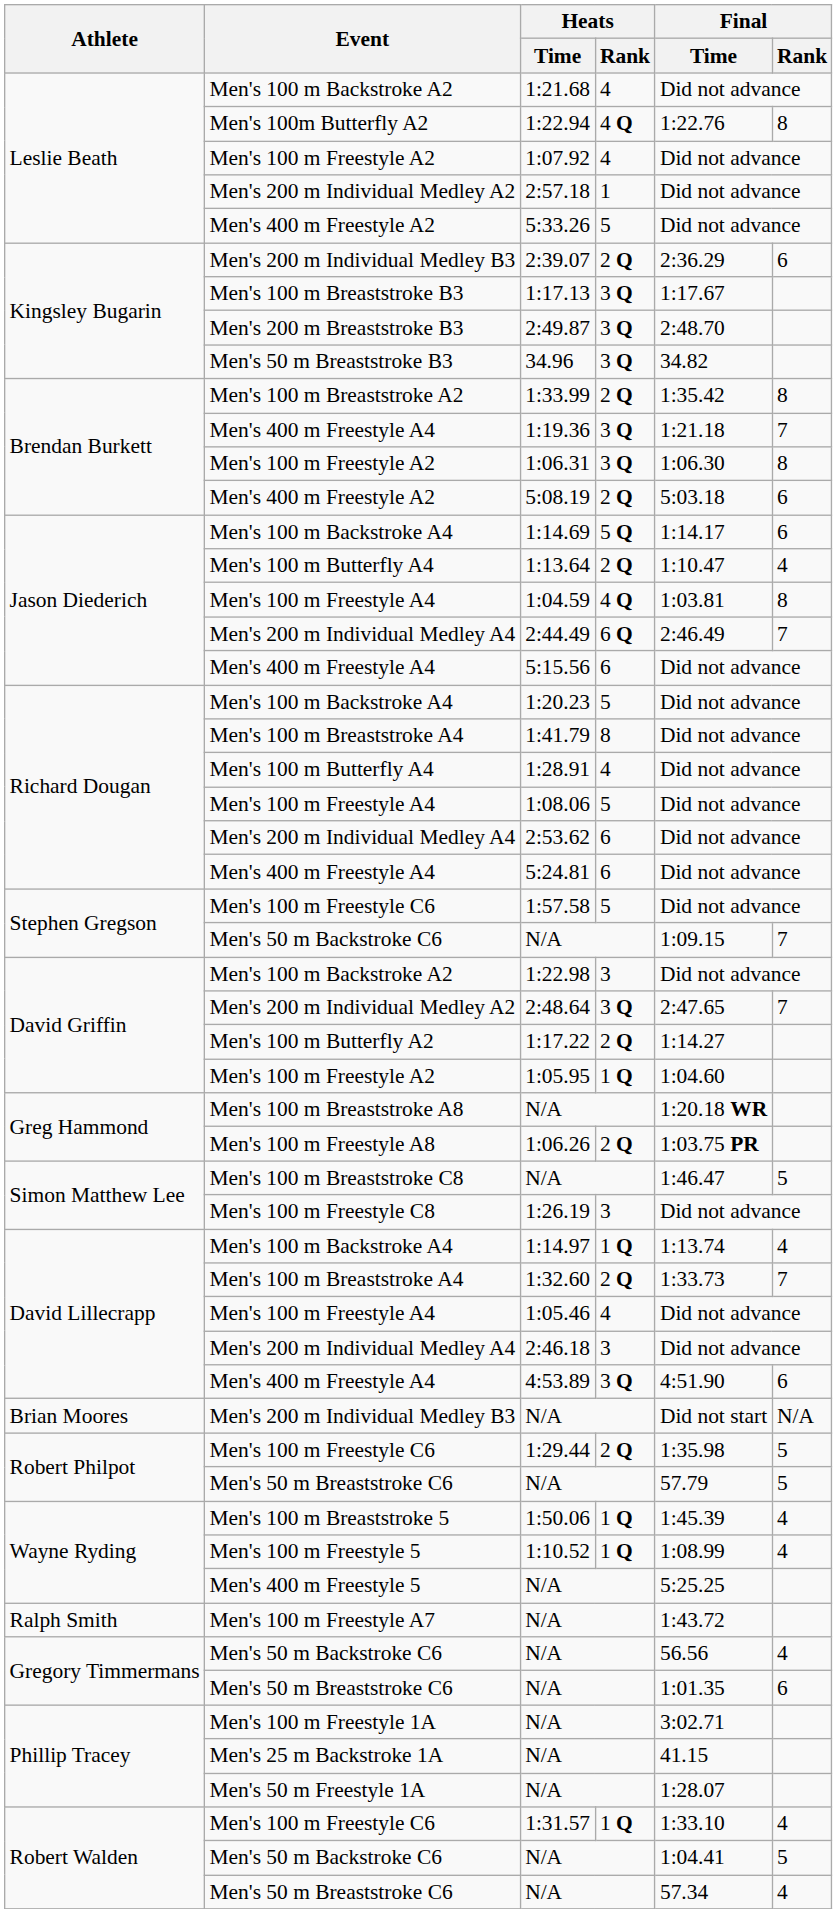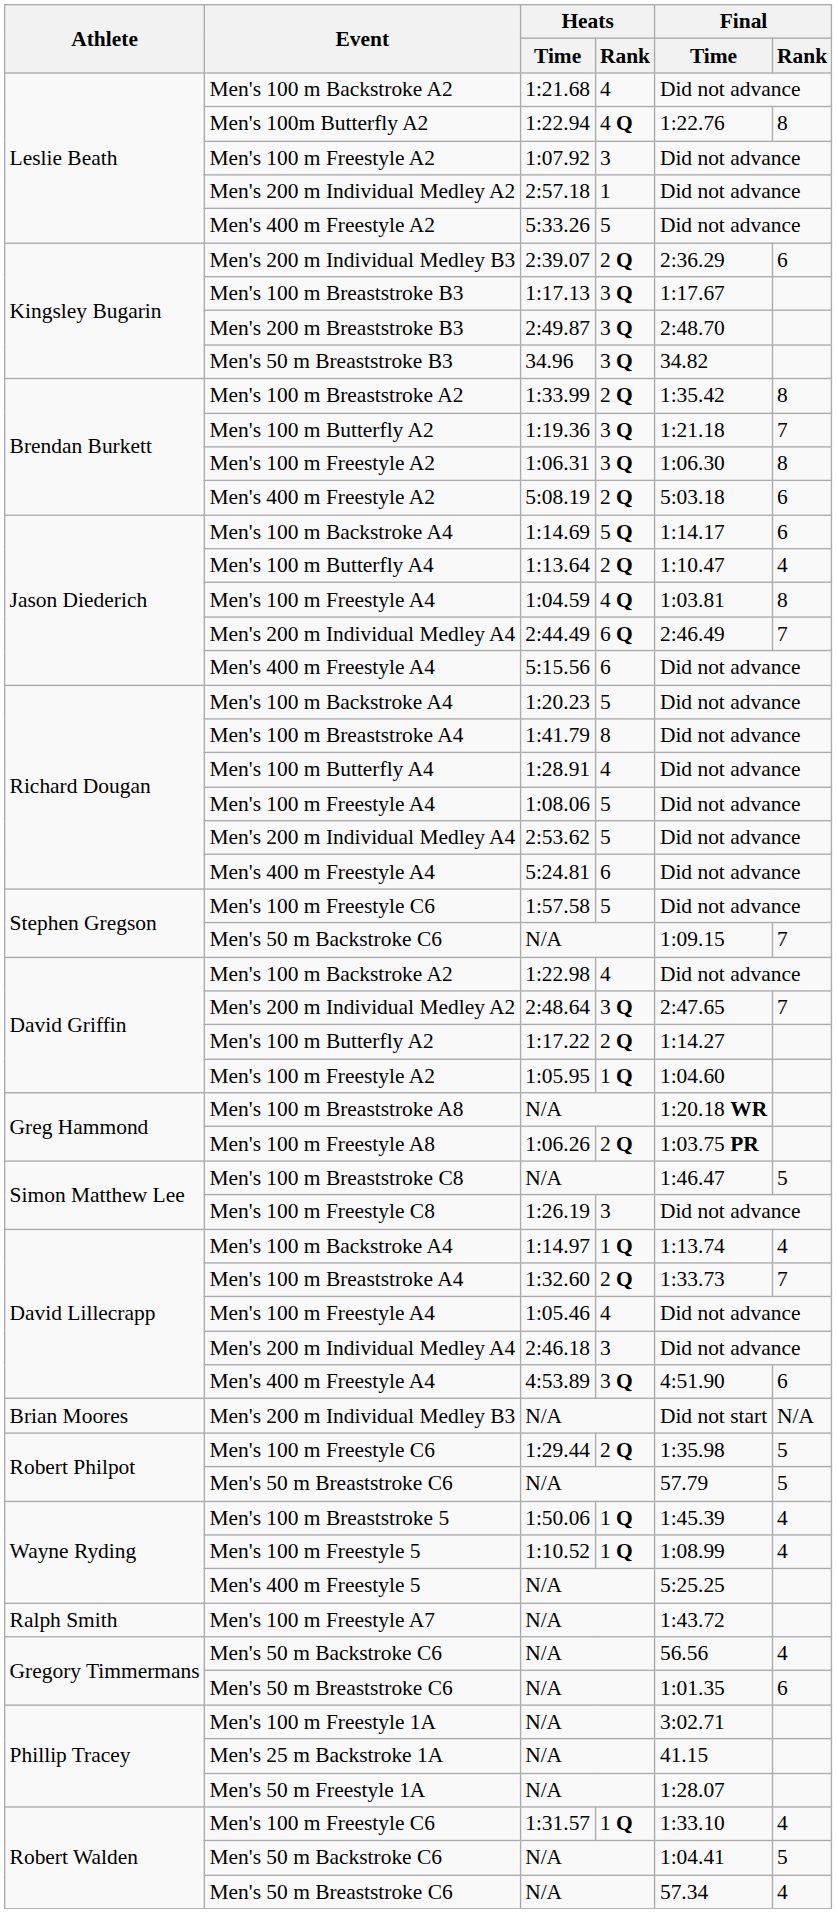 <table class="wikitable">
 <tr>
 <th rowspan="2">Athlete</th>
 <th rowspan="2">Event</th>
 <th colspan="2">Heats</th>
 <th colspan="2">Final</th>
 </tr>
 <tr>
 <th>Time</th>
 <th>Rank</th>
 <th>Time</th>
 <th>Rank</th>
 </tr>
 <tr>
 <td rowspan="5">Leslie Beath</td>
 <td>Men's 100 m Backstroke A2</td>
 <td>1:21.68</td>
 <td>4</td>
 <td colspan="2">Did not advance</td>
 </tr>
 <tr>
 <td>Men's 100m Butterfly A2</td>
 <td>1:22.94</td>
 <td>4 <strong>Q</strong></td>
 <td>1:22.76</td>
 <td>8</td>
 </tr>
 <tr>
 <td>Men's 100 m Freestyle A2</td>
 <td>1:07.92</td>
-<td>4</td>
+<td>3</td>
 <td colspan="2">Did not advance</td>
 </tr>
 <tr>
 <td>Men's 200 m Individual Medley A2</td>
 <td>2:57.18</td>
 <td>1</td>
 <td colspan="2">Did not advance</td>
 </tr>
 <tr>
 <td>Men's 400 m Freestyle A2</td>
 <td>5:33.26</td>
 <td>5</td>
 <td colspan="2">Did not advance</td>
 </tr>
 <tr>
 <td rowspan="4">Kingsley Bugarin</td>
 <td>Men's 200 m Individual Medley B3</td>
 <td>2:39.07</td>
 <td>2 <strong>Q</strong></td>
 <td>2:36.29</td>
 <td>6</td>
 </tr>
 <tr>
 <td>Men's 100 m Breaststroke B3</td>
 <td>1:17.13</td>
 <td>3 <strong>Q</strong></td>
 <td>1:17.67</td>
 <td></td>
 </tr>
 <tr>
 <td>Men's 200 m Breaststroke B3</td>
 <td>2:49.87</td>
 <td>3 <strong>Q</strong></td>
 <td>2:48.70</td>
 <td></td>
 </tr>
 <tr>
 <td>Men's 50 m Breaststroke B3</td>
 <td>34.96</td>
 <td>3 <strong>Q</strong></td>
 <td>34.82</td>
 <td></td>
 </tr>
 <tr>
 <td rowspan="4">Brendan Burkett</td>
 <td>Men's 100 m Breaststroke A2</td>
 <td>1:33.99</td>
 <td>2 <strong>Q</strong></td>
 <td>1:35.42</td>
 <td>8</td>
 </tr>
 <tr>
-<td>Men's 400 m Freestyle A4</td>
+<td>Men's 100 m Butterfly A2</td>
 <td>1:19.36</td>
 <td>3 <strong>Q</strong></td>
 <td>1:21.18</td>
 <td>7</td>
 </tr>
 <tr>
 <td>Men's 100 m Freestyle A2</td>
 <td>1:06.31</td>
 <td>3 <strong>Q</strong></td>
 <td>1:06.30</td>
 <td>8</td>
 </tr>
 <tr>
 <td>Men's 400 m Freestyle A2</td>
 <td>5:08.19</td>
 <td>2 <strong>Q</strong></td>
 <td>5:03.18</td>
 <td>6</td>
 </tr>
 <tr>
 <td rowspan="5">Jason Diederich</td>
 <td>Men's 100 m Backstroke A4</td>
 <td>1:14.69</td>
 <td>5 <strong>Q</strong></td>
 <td>1:14.17</td>
 <td>6</td>
 </tr>
 <tr>
 <td>Men's 100 m Butterfly A4</td>
 <td>1:13.64</td>
 <td>2 <strong>Q</strong></td>
 <td>1:10.47</td>
 <td>4</td>
 </tr>
 <tr>
 <td>Men's 100 m Freestyle A4</td>
 <td>1:04.59</td>
 <td>4 <strong>Q</strong></td>
 <td>1:03.81</td>
 <td>8</td>
 </tr>
 <tr>
 <td>Men's 200 m Individual Medley A4</td>
 <td>2:44.49</td>
 <td>6 <strong>Q</strong></td>
 <td>2:46.49</td>
 <td>7</td>
 </tr>
 <tr>
 <td>Men's 400 m Freestyle A4</td>
 <td>5:15.56</td>
 <td>6</td>
 <td colspan="2">Did not advance</td>
 </tr>
 <tr>
 <td rowspan="6">Richard Dougan</td>
 <td>Men's 100 m Backstroke A4</td>
 <td>1:20.23</td>
 <td>5</td>
 <td colspan="2">Did not advance</td>
 </tr>
 <tr>
 <td>Men's 100 m Breaststroke A4</td>
 <td>1:41.79</td>
 <td>8</td>
 <td colspan="2">Did not advance</td>
 </tr>
 <tr>
 <td>Men's 100 m Butterfly A4</td>
 <td>1:28.91</td>
 <td>4</td>
 <td colspan="2">Did not advance</td>
 </tr>
 <tr>
 <td>Men's 100 m Freestyle A4</td>
 <td>1:08.06</td>
 <td>5</td>
 <td colspan="2">Did not advance</td>
 </tr>
 <tr>
 <td>Men's 200 m Individual Medley A4</td>
 <td>2:53.62</td>
-<td>6</td>
+<td>5</td>
 <td colspan="2">Did not advance</td>
 </tr>
 <tr>
 <td>Men's 400 m Freestyle A4</td>
 <td>5:24.81</td>
 <td>6</td>
 <td colspan="2">Did not advance</td>
 </tr>
 <tr>
 <td rowspan="2">Stephen Gregson</td>
 <td>Men's 100 m Freestyle C6</td>
 <td>1:57.58</td>
 <td>5</td>
 <td colspan="2">Did not advance</td>
 </tr>
 <tr>
 <td>Men's 50 m Backstroke C6</td>
 <td colspan="2">N/A</td>
 <td>1:09.15</td>
 <td>7</td>
 </tr>
 <tr>
 <td rowspan="4">David Griffin</td>
 <td>Men's 100 m Backstroke A2</td>
 <td>1:22.98</td>
-<td>3</td>
+<td>4</td>
 <td colspan="2">Did not advance</td>
 </tr>
 <tr>
 <td>Men's 200 m Individual Medley A2</td>
 <td>2:48.64</td>
 <td>3 <strong>Q</strong></td>
 <td>2:47.65</td>
 <td>7</td>
 </tr>
 <tr>
 <td>Men's 100 m Butterfly A2</td>
 <td>1:17.22</td>
 <td>2 <strong>Q</strong></td>
 <td>1:14.27</td>
 <td></td>
 </tr>
 <tr>
 <td>Men's 100 m Freestyle A2</td>
 <td>1:05.95</td>
 <td>1 <strong>Q</strong></td>
 <td>1:04.60</td>
 <td></td>
 </tr>
 <tr>
 <td rowspan="2">Greg Hammond</td>
 <td>Men's 100 m Breaststroke A8</td>
 <td colspan="2">N/A</td>
 <td>1:20.18 <strong>WR</strong></td>
 <td></td>
 </tr>
 <tr>
 <td>Men's 100 m Freestyle A8</td>
 <td>1:06.26</td>
 <td>2 <strong>Q</strong></td>
 <td>1:03.75 <strong>PR</strong></td>
 <td></td>
 </tr>
 <tr>
 <td rowspan="2">Simon Matthew Lee</td>
 <td>Men's 100 m Breaststroke C8</td>
 <td colspan="2">N/A</td>
 <td>1:46.47</td>
 <td>5</td>
 </tr>
 <tr>
 <td>Men's 100 m Freestyle C8</td>
 <td>1:26.19</td>
 <td>3</td>
 <td colspan="2">Did not advance</td>
 </tr>
 <tr>
 <td rowspan="5">David Lillecrapp</td>
 <td>Men's 100 m Backstroke A4</td>
 <td>1:14.97</td>
 <td>1 <strong>Q</strong></td>
 <td>1:13.74</td>
 <td>4</td>
 </tr>
 <tr>
 <td>Men's 100 m Breaststroke A4</td>
 <td>1:32.60</td>
 <td>2 <strong>Q</strong></td>
 <td>1:33.73</td>
 <td>7</td>
 </tr>
 <tr>
 <td>Men's 100 m Freestyle A4</td>
 <td>1:05.46</td>
 <td>4</td>
 <td colspan="2">Did not advance</td>
 </tr>
 <tr>
 <td>Men's 200 m Individual Medley A4</td>
 <td>2:46.18</td>
 <td>3</td>
 <td colspan="2">Did not advance</td>
 </tr>
 <tr>
 <td>Men's 400 m Freestyle A4</td>
 <td>4:53.89</td>
 <td>3 <strong>Q</strong></td>
 <td>4:51.90</td>
 <td>6</td>
 </tr>
 <tr>
 <td>Brian Moores</td>
 <td>Men's 200 m Individual Medley B3</td>
 <td colspan="2">N/A</td>
 <td>Did not start</td>
 <td>N/A</td>
 </tr>
 <tr>
 <td rowspan="2">Robert Philpot</td>
 <td>Men's 100 m Freestyle C6</td>
 <td>1:29.44</td>
 <td>2 <strong>Q</strong></td>
 <td>1:35.98</td>
 <td>5</td>
 </tr>
 <tr>
 <td>Men's 50 m Breaststroke C6</td>
 <td colspan="2">N/A</td>
 <td>57.79</td>
 <td>5</td>
 </tr>
 <tr>
 <td rowspan="3">Wayne Ryding</td>
 <td>Men's 100 m Breaststroke 5</td>
 <td>1:50.06</td>
 <td>1 <strong>Q</strong></td>
 <td>1:45.39</td>
 <td>4</td>
 </tr>
 <tr>
 <td>Men's 100 m Freestyle 5</td>
 <td>1:10.52</td>
 <td>1 <strong>Q</strong></td>
 <td>1:08.99</td>
 <td>4</td>
 </tr>
 <tr>
 <td>Men's 400 m Freestyle 5</td>
 <td colspan="2">N/A</td>
 <td>5:25.25</td>
 <td></td>
 </tr>
 <tr>
 <td>Ralph Smith</td>
 <td>Men's 100 m Freestyle A7</td>
 <td colspan="2">N/A</td>
 <td>1:43.72</td>
 <td></td>
 </tr>
 <tr>
 <td rowspan="2">Gregory Timmermans</td>
 <td>Men's 50 m Backstroke C6</td>
 <td colspan="2">N/A</td>
 <td>56.56</td>
 <td>4</td>
 </tr>
 <tr>
 <td>Men's 50 m Breaststroke C6</td>
 <td colspan="2">N/A</td>
 <td>1:01.35</td>
 <td>6</td>
 </tr>
 <tr>
 <td rowspan="3">Phillip Tracey</td>
 <td>Men's 100 m Freestyle 1A</td>
 <td colspan="2">N/A</td>
 <td>3:02.71</td>
 <td></td>
 </tr>
 <tr>
 <td>Men's 25 m Backstroke 1A</td>
 <td colspan="2">N/A</td>
 <td>41.15</td>
 <td></td>
 </tr>
 <tr>
 <td>Men's 50 m Freestyle 1A</td>
 <td colspan="2">N/A</td>
 <td>1:28.07</td>
 <td></td>
 </tr>
 <tr>
 <td rowspan="3">Robert Walden</td>
 <td>Men's 100 m Freestyle C6</td>
 <td>1:31.57</td>
 <td>1 <strong>Q</strong></td>
 <td>1:33.10</td>
 <td>4</td>
 </tr>
 <tr>
 <td>Men's 50 m Backstroke C6</td>
 <td colspan="2">N/A</td>
 <td>1:04.41</td>
 <td>5</td>
 </tr>
 <tr>
 <td>Men's 50 m Breaststroke C6</td>
 <td colspan="2">N/A</td>
 <td>57.34</td>
 <td>4</td>
 </tr>
 </table>
